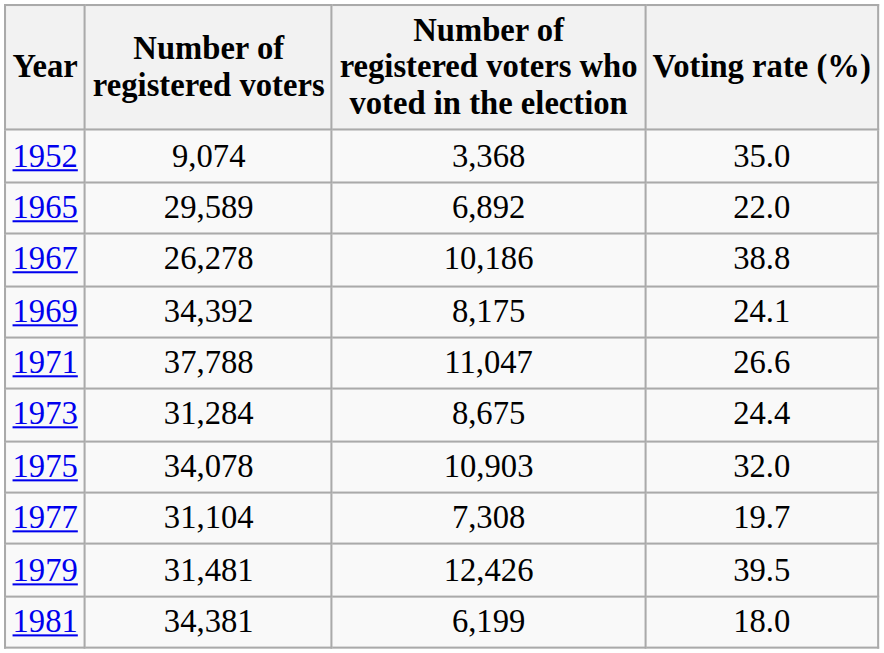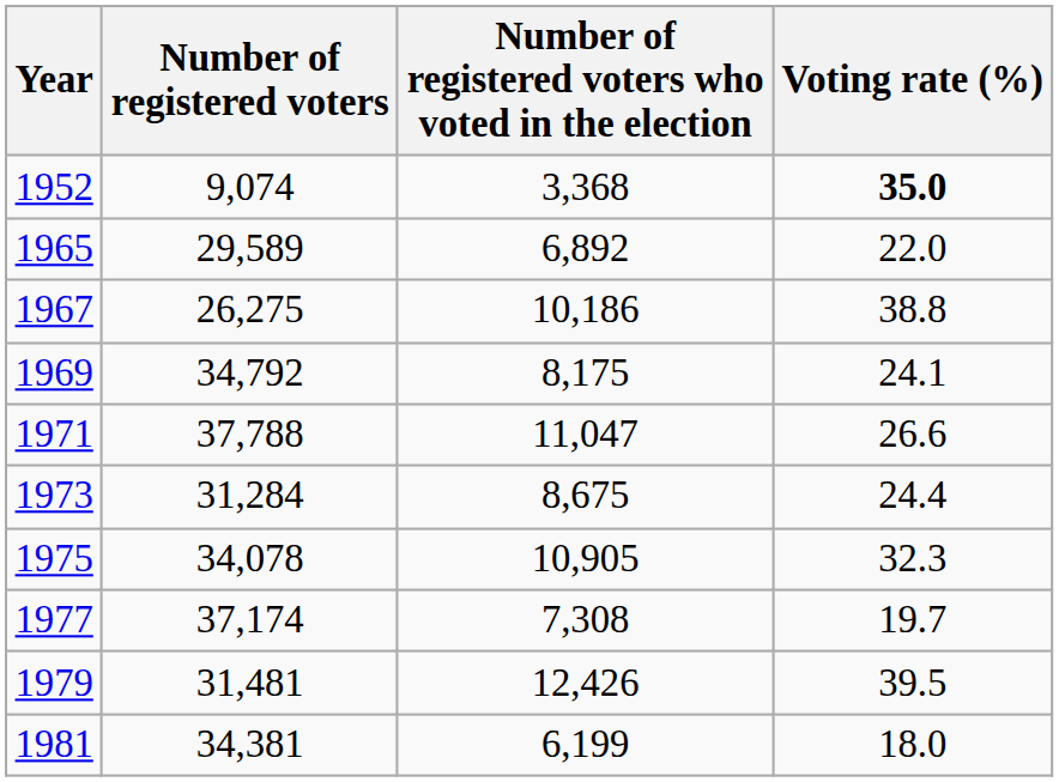 <table class="wikitable" style="text-align: center">
 <tr>
 <th>Year</th>
 <th>Number of <br>registered voters</th>
 <th>Number of <br>registered voters who <br>voted in the election</th>
 <th>Voting rate (%)</th>
 </tr>
 <tr>
 <td><a href='#'>1952</a></td>
 <td>9,074</td>
 <td>3,368</td>
-<td>35.0</td>
+<td><strong>35.0</strong></td>
 </tr>
 <tr>
 <td><a href='#'>1965</a></td>
 <td>29,589</td>
 <td>6,892</td>
 <td>22.0</td>
 </tr>
 <tr>
 <td><a href='#'>1967</a></td>
-<td>26,278</td>
+<td>26,275</td>
 <td>10,186</td>
 <td>38.8</td>
 </tr>
 <tr>
 <td><a href='#'>1969</a></td>
-<td>34,392</td>
+<td>34,792</td>
 <td>8,175</td>
 <td>24.1</td>
 </tr>
 <tr>
 <td><a href='#'>1971</a></td>
 <td>37,788</td>
 <td>11,047</td>
 <td>26.6</td>
 </tr>
 <tr>
 <td><a href='#'>1973</a></td>
 <td>31,284</td>
 <td>8,675</td>
 <td>24.4</td>
 </tr>
 <tr>
 <td><a href='#'>1975</a></td>
 <td>34,078</td>
-<td>10,903</td>
-<td>32.0</td>
+<td>10,905</td>
+<td>32.3</td>
 </tr>
 <tr>
 <td><a href='#'>1977</a></td>
-<td>31,104</td>
+<td>37,174</td>
 <td>7,308</td>
 <td>19.7</td>
 </tr>
 <tr>
 <td><a href='#'>1979</a></td>
 <td>31,481</td>
 <td>12,426</td>
 <td>39.5</td>
 </tr>
 <tr>
 <td><a href='#'>1981</a></td>
 <td>34,381</td>
 <td>6,199</td>
 <td>18.0</td>
 </tr>
 </table>
